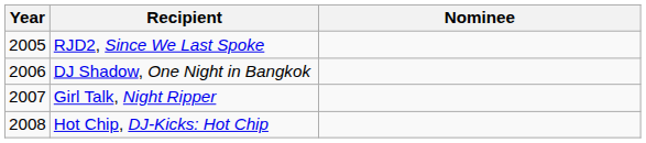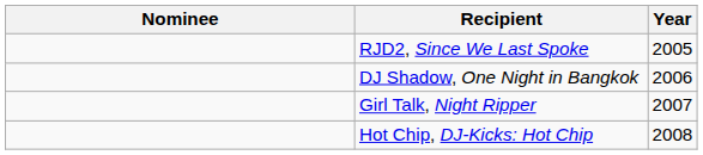 <table class="wikitable sortable plainrowheaders">
 <tr>
+<th style="width:300px;" class="unsortable">Nominee</th>
+<th style="width:250px;">Recipient</th>
 <th>Year</th>
-<th style="width:250px;">Recipient</th>
-<th style="width:300px;" class="unsortable">Nominee</th>
 </tr>
 <tr>
+<td></td>
+<td><a href='#'>RJD2</a>, <em><a href='#'>Since We Last Spoke</a></em></td>
 <td>2005</td>
-<td><a href='#'>RJD2</a>, <em><a href='#'>Since We Last Spoke</a></em></td>
-<td></td>
 </tr>
 <tr>
+<td></td>
+<td><a href='#'>DJ Shadow</a>, <em>One Night in Bangkok</em></td>
 <td>2006</td>
-<td><a href='#'>DJ Shadow</a>, <em>One Night in Bangkok</em></td>
-<td></td>
 </tr>
 <tr>
+<td></td>
+<td><a href='#'>Girl Talk</a>, <em><a href='#'>Night Ripper</a></em></td>
 <td>2007</td>
-<td><a href='#'>Girl Talk</a>, <em><a href='#'>Night Ripper</a></em></td>
-<td></td>
 </tr>
 <tr>
+<td></td>
+<td><a href='#'>Hot Chip</a>, <em><a href='#'>DJ-Kicks: Hot Chip</a></em></td>
 <td>2008</td>
-<td><a href='#'>Hot Chip</a>, <em><a href='#'>DJ-Kicks: Hot Chip</a></em></td>
-<td></td>
 </tr>
 </table>
